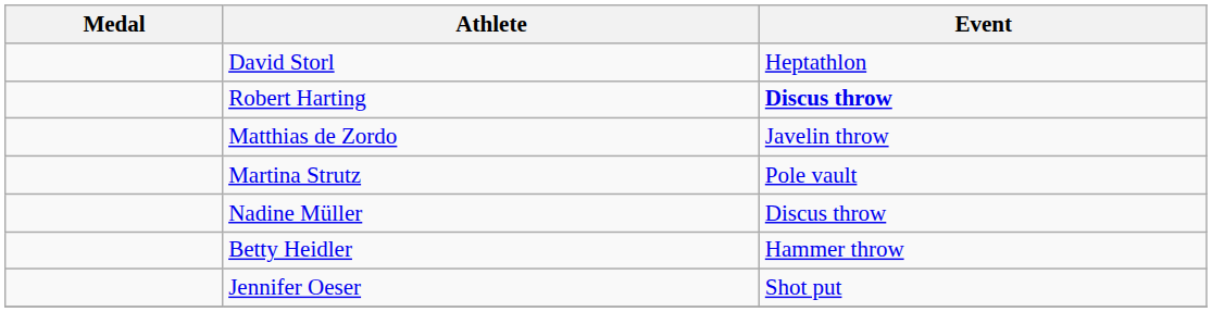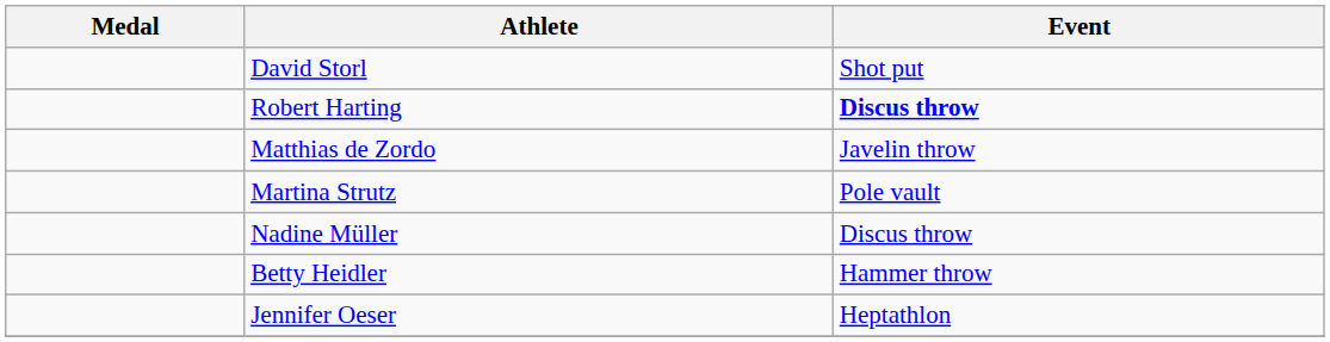 <table class="wikitable" style="font-size:90%" width=60%>
 <tr>
 <th>Medal</th>
 <th>Athlete</th>
 <th>Event</th>
 </tr>
 <tr>
 <td></td>
 <td><a href='#'>David Storl</a></td>
-<td><a href='#'>Heptathlon</a></td>
+<td><a href='#'>Shot put</a></td>
 </tr>
 <tr>
 <td></td>
 <td><a href='#'>Robert Harting</a></td>
 <td><strong><a href='#'>Discus throw</a></strong></td>
 </tr>
 <tr>
 <td></td>
 <td><a href='#'>Matthias de Zordo</a></td>
 <td><a href='#'>Javelin throw</a></td>
 </tr>
 <tr>
 <td></td>
 <td><a href='#'>Martina Strutz</a></td>
 <td><a href='#'>Pole vault</a></td>
 </tr>
 <tr>
 <td></td>
 <td><a href='#'>Nadine Müller</a></td>
 <td><a href='#'>Discus throw</a></td>
 </tr>
 <tr>
 <td></td>
 <td><a href='#'>Betty Heidler</a></td>
 <td><a href='#'>Hammer throw</a></td>
 </tr>
 <tr>
 <td></td>
 <td><a href='#'>Jennifer Oeser</a></td>
-<td><a href='#'>Shot put</a></td>
+<td><a href='#'>Heptathlon</a></td>
 </tr>
 <tr>
 </tr>
 </table>
